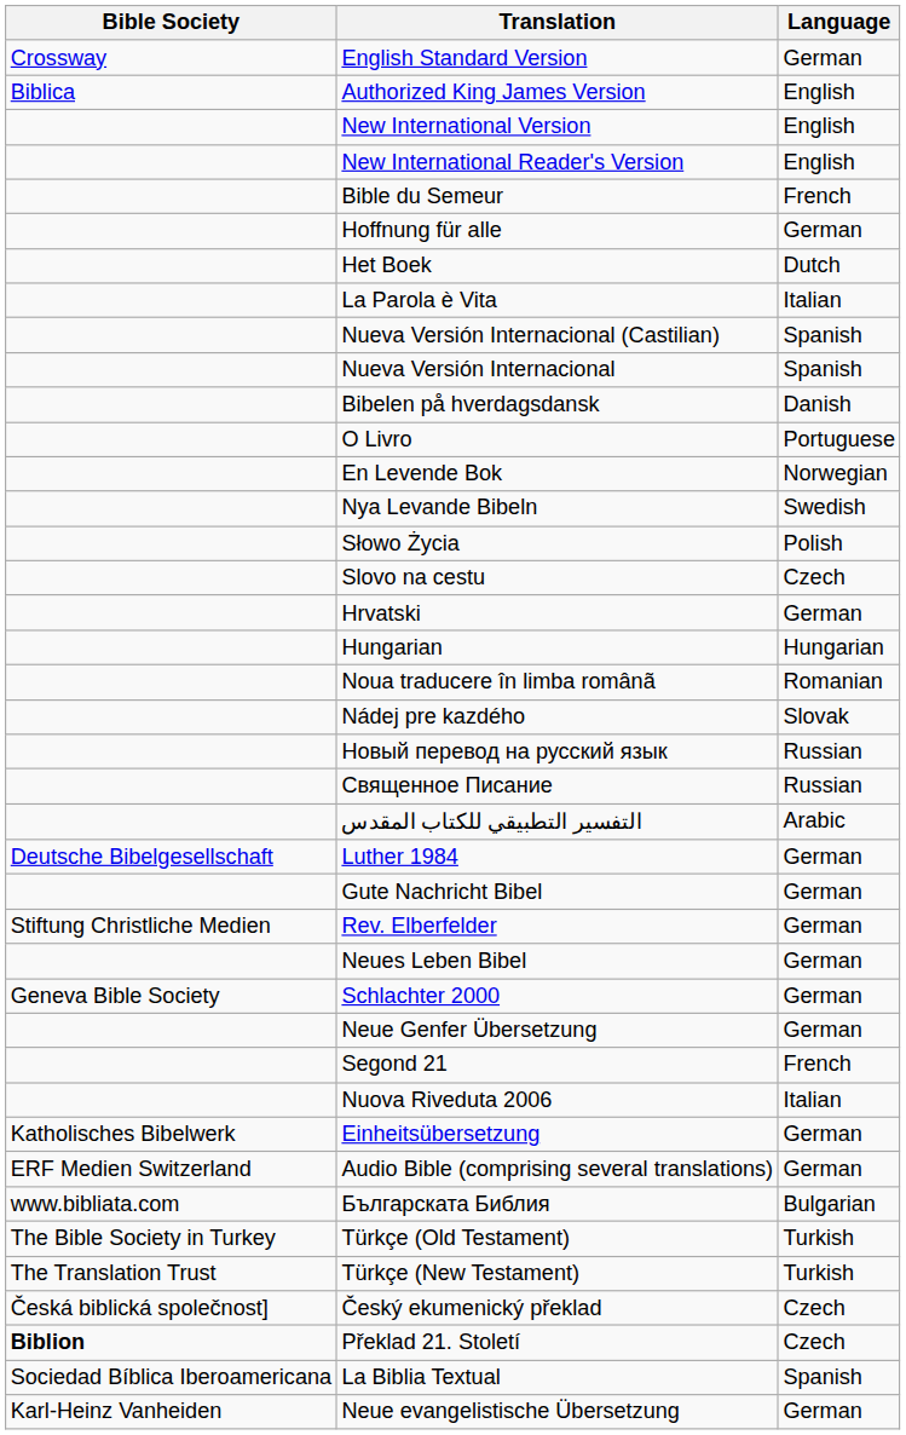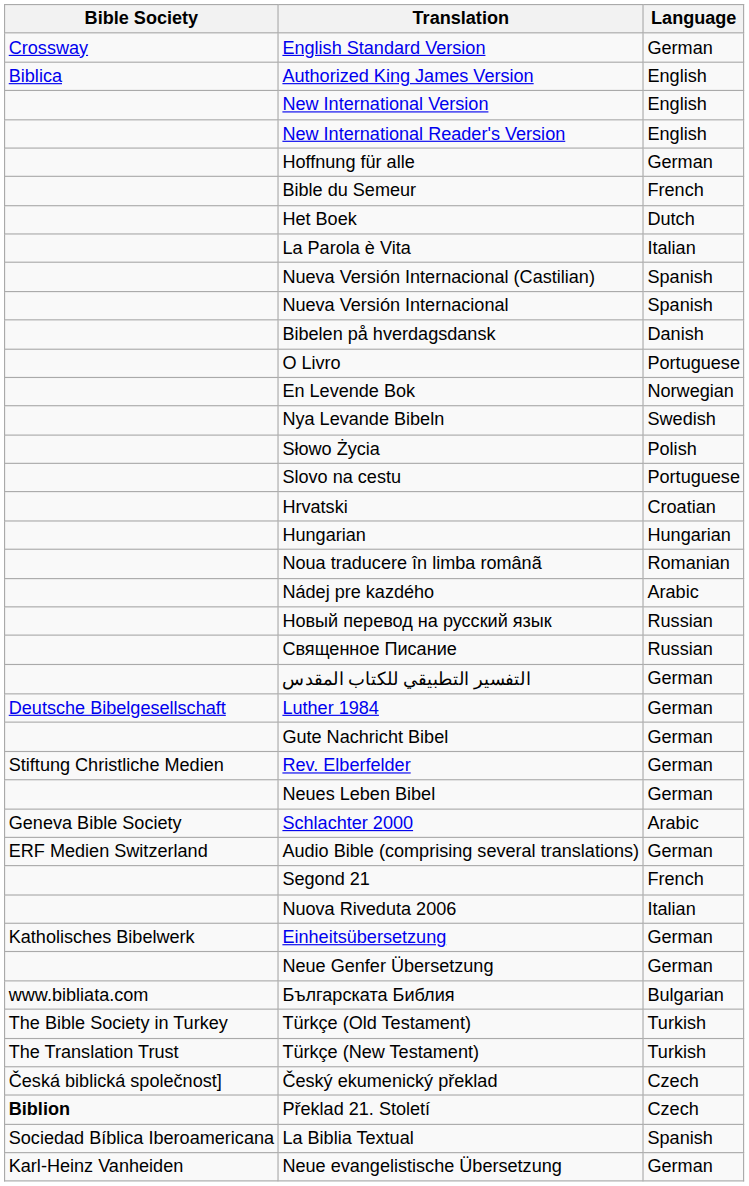 <table class="wikitable">
 <tr>
 <th>Bible Society</th>
 <th>Translation</th>
 <th>Language</th>
 </tr>
 <tr>
 <td><a href='#'>Crossway</a></td>
 <td><a href='#'>English Standard Version</a></td>
 <td>German</td>
 </tr>
 <tr>
 <td><a href='#'>Biblica</a></td>
 <td><a href='#'>Authorized King James Version</a></td>
 <td>English</td>
 </tr>
 <tr>
 <td></td>
 <td><a href='#'>New International Version</a></td>
 <td>English</td>
 </tr>
 <tr>
 <td></td>
 <td><a href='#'>New International Reader's Version</a></td>
 <td>English</td>
 </tr>
 <tr>
 <td></td>
-<td>Bible du Semeur</td>
-<td>French</td>
+<td>Hoffnung für alle</td>
+<td>German</td>
 </tr>
 <tr>
 <td></td>
-<td>Hoffnung für alle</td>
-<td>German</td>
+<td>Bible du Semeur</td>
+<td>French</td>
 </tr>
 <tr>
 <td></td>
 <td>Het Boek</td>
 <td>Dutch</td>
 </tr>
 <tr>
 <td></td>
 <td>La Parola è Vita</td>
 <td>Italian</td>
 </tr>
 <tr>
 <td></td>
 <td>Nueva Versión Internacional (Castilian)</td>
 <td>Spanish</td>
 </tr>
 <tr>
 <td></td>
 <td>Nueva Versión Internacional</td>
 <td>Spanish</td>
 </tr>
 <tr>
 <td></td>
 <td>Bibelen på hverdagsdansk</td>
 <td>Danish</td>
 </tr>
 <tr>
 <td></td>
 <td>O Livro</td>
 <td>Portuguese</td>
 </tr>
 <tr>
 <td></td>
 <td>En Levende Bok</td>
 <td>Norwegian</td>
 </tr>
 <tr>
 <td></td>
 <td>Nya Levande Bibeln</td>
 <td>Swedish</td>
 </tr>
 <tr>
 <td></td>
 <td>Słowo Życia</td>
 <td>Polish</td>
 </tr>
 <tr>
 <td></td>
 <td>Slovo na cestu</td>
-<td>Czech</td>
+<td>Portuguese</td>
 </tr>
 <tr>
 <td></td>
 <td>Hrvatski</td>
-<td>German</td>
+<td>Croatian</td>
 </tr>
 <tr>
 <td></td>
 <td>Hungarian</td>
 <td>Hungarian</td>
 </tr>
 <tr>
 <td></td>
 <td>Noua traducere în limba românã</td>
 <td>Romanian</td>
 </tr>
 <tr>
 <td></td>
 <td>Nádej pre kazdého</td>
-<td>Slovak</td>
+<td>Arabic</td>
 </tr>
 <tr>
 <td></td>
 <td>Новый перевод на русский язык</td>
 <td>Russian</td>
 </tr>
 <tr>
 <td></td>
 <td>Священное Писание</td>
 <td>Russian</td>
 </tr>
 <tr>
 <td></td>
 <td>التفسير التطبيقي للكتاب المقدس</td>
-<td>Arabic</td>
+<td>German</td>
 </tr>
 <tr>
 <td><a href='#'>Deutsche Bibelgesellschaft</a></td>
 <td><a href='#'>Luther 1984</a></td>
 <td>German</td>
 </tr>
 <tr>
 <td></td>
 <td>Gute Nachricht Bibel</td>
 <td>German</td>
 </tr>
 <tr>
 <td>Stiftung Christliche Medien</td>
 <td><a href='#'>Rev. Elberfelder</a></td>
 <td>German</td>
 </tr>
 <tr>
 <td></td>
 <td>Neues Leben Bibel</td>
 <td>German</td>
 </tr>
 <tr>
 <td>Geneva Bible Society</td>
 <td><a href='#'>Schlachter 2000</a></td>
-<td>German</td>
+<td>Arabic</td>
 </tr>
 <tr>
-<td></td>
-<td>Neue Genfer Übersetzung</td>
+<td>ERF Medien Switzerland</td>
+<td>Audio Bible (comprising several translations)</td>
 <td>German</td>
 </tr>
 <tr>
 <td></td>
 <td>Segond 21</td>
 <td>French</td>
 </tr>
 <tr>
 <td></td>
 <td>Nuova Riveduta 2006</td>
 <td>Italian</td>
 </tr>
 <tr>
 <td>Katholisches Bibelwerk</td>
 <td><a href='#'>Einheitsübersetzung</a></td>
 <td>German</td>
 </tr>
 <tr>
-<td>ERF Medien Switzerland</td>
-<td>Audio Bible (comprising several translations)</td>
+<td></td>
+<td>Neue Genfer Übersetzung</td>
 <td>German</td>
 </tr>
 <tr>
 <td>www.bibliata.com</td>
 <td>Българската Библия</td>
 <td>Bulgarian</td>
 </tr>
 <tr>
 <td>The Bible Society in Turkey</td>
 <td>Türkçe (Old Testament)</td>
 <td>Turkish</td>
 </tr>
 <tr>
 <td>The Translation Trust</td>
 <td>Türkçe (New Testament)</td>
 <td>Turkish</td>
 </tr>
 <tr>
 <td>Česká biblická společnost]</td>
 <td>Český ekumenický překlad</td>
 <td>Czech</td>
 </tr>
 <tr>
 <td><strong>Biblion</strong></td>
 <td>Překlad 21. Století</td>
 <td>Czech</td>
 </tr>
 <tr>
 <td>Sociedad Bíblica Iberoamericana</td>
 <td>La Biblia Textual</td>
 <td>Spanish</td>
 </tr>
 <tr>
 <td>Karl-Heinz Vanheiden</td>
 <td>Neue evangelistische Übersetzung</td>
 <td>German</td>
 </tr>
 </table>
